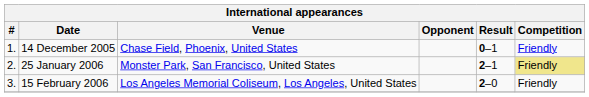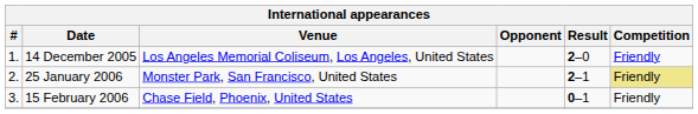 <table class="wikitable collapsible collapsed" style="font-size:100%">
 <tr>
 <th colspan="10"><strong>International appearances</strong></th>
 </tr>
 <tr>
 <th>#</th>
 <th>Date</th>
 <th>Venue</th>
 <th>Opponent</th>
 <th>Result</th>
 <th>Competition</th>
 </tr>
 <tr>
 <td>1.</td>
 <td>14 December 2005</td>
-<td><a href='#'>Chase Field</a>, <a href='#'>Phoenix</a>, <a href='#'>United States</a></td>
+<td><a href='#'>Los Angeles Memorial Coliseum</a>, <a href='#'>Los Angeles</a>, United States</td>
 <td></td>
-<td><strong>0</strong>–1</td>
+<td><strong>2</strong>–0</td>
 <td><a href='#'>Friendly</a></td>
 </tr>
 <tr>
 <td>2.</td>
 <td>25 January 2006</td>
 <td><a href='#'>Monster Park</a>, <a href='#'>San Francisco</a>, United States</td>
 <td></td>
 <td><strong>2</strong>–1</td>
 <td style="background: khaki;">Friendly</td>
 </tr>
 <tr>
 <td>3.</td>
 <td>15 February 2006</td>
-<td><a href='#'>Los Angeles Memorial Coliseum</a>, <a href='#'>Los Angeles</a>, United States</td>
+<td><a href='#'>Chase Field</a>, <a href='#'>Phoenix</a>, <a href='#'>United States</a></td>
 <td></td>
-<td><strong>2</strong>–0</td>
+<td><strong>0</strong>–1</td>
 <td>Friendly</td>
 </tr>
 <tr>
 </tr>
 </table>
